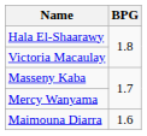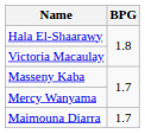 <table class="wikitable">
 <tr>
 <th>Name</th>
 <th>BPG</th>
 </tr>
 <tr>
 <td> <a href='#'>Hala El-Shaarawy</a></td>
 <td align=center rowspan=2>1.8</td>
 </tr>
 <tr>
 <td> <a href='#'>Victoria Macaulay</a></td>
 </tr>
 <tr>
 <td> <a href='#'>Masseny Kaba</a></td>
 <td align=center rowspan=2>1.7</td>
 </tr>
 <tr>
 <td> <a href='#'>Mercy Wanyama</a></td>
 </tr>
 <tr>
 <td> <a href='#'>Maimouna Diarra</a></td>
-<td align=center>1.6</td>
+<td align=center>1.7</td>
 </tr>
 </table>
